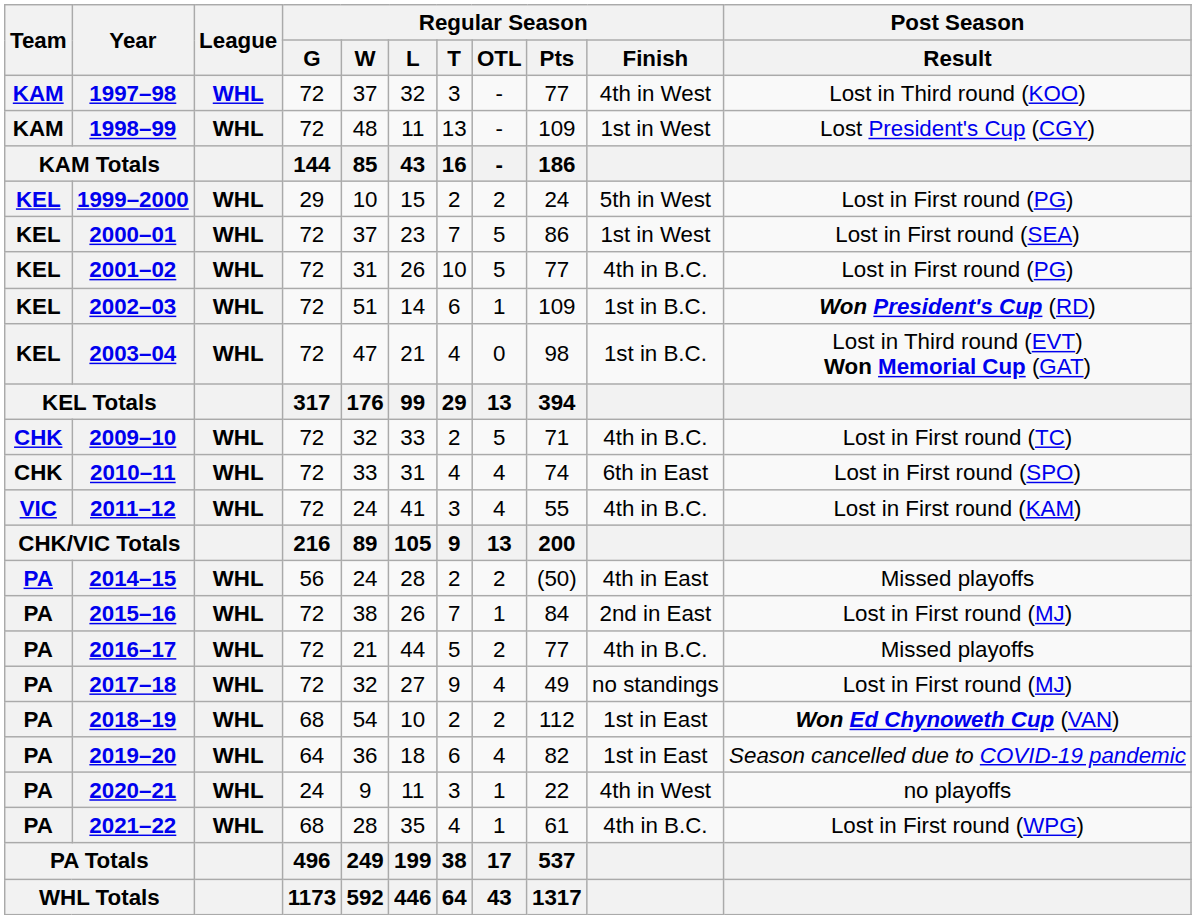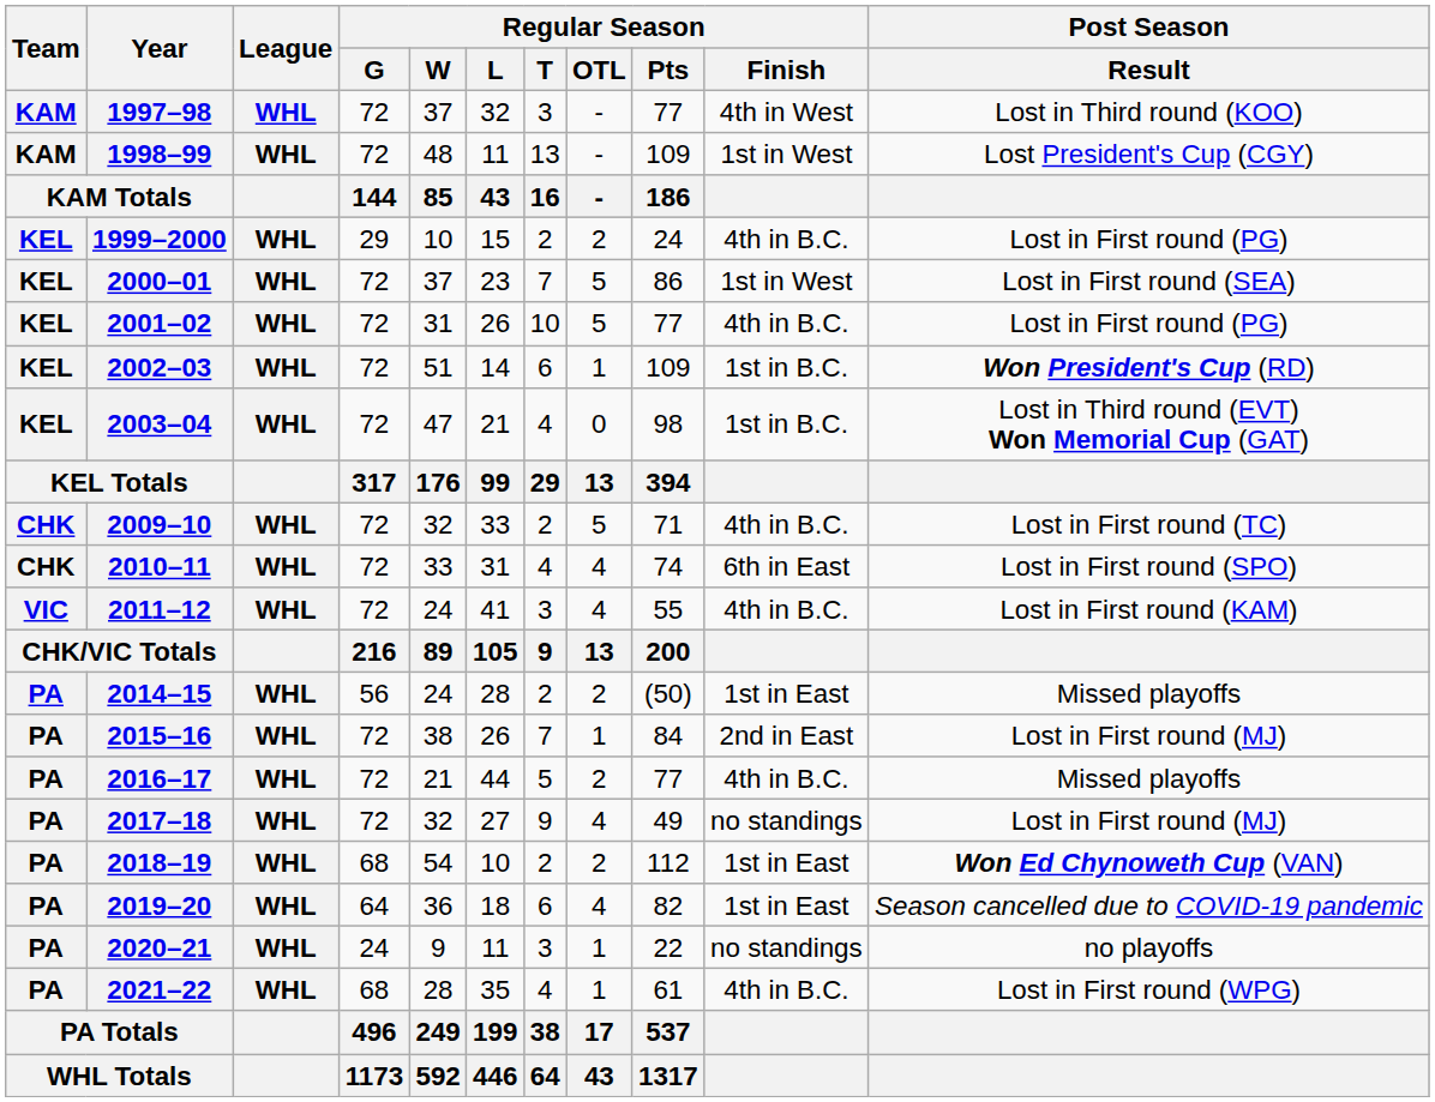 <table class="wikitable" style="font-size: 95%; text-align:center;">
 <tr>
 <th rowspan="2">Team</th>
 <th rowspan="2">Year</th>
 <th rowspan="2">League</th>
 <th colspan="7">Regular Season</th>
 <th colspan="1">Post Season</th>
 </tr>
 <tr>
 <th>G</th>
 <th>W</th>
 <th>L</th>
 <th>T</th>
 <th>OTL</th>
 <th>Pts</th>
 <th>Finish</th>
 <th>Result</th>
 </tr>
 <tr>
 <th><a href='#'>KAM</a></th>
 <th><a href='#'>1997–98</a></th>
 <th><a href='#'>WHL</a></th>
 <td>72</td>
 <td>37</td>
 <td>32</td>
 <td>3</td>
 <td>-</td>
 <td>77</td>
 <td>4th in West</td>
 <td>Lost in Third round (<a href='#'>KOO</a>)</td>
 </tr>
 <tr>
 <th>KAM</th>
 <th><a href='#'>1998–99</a></th>
 <th>WHL</th>
 <td>72</td>
 <td>48</td>
 <td>11</td>
 <td>13</td>
 <td>-</td>
 <td>109</td>
 <td>1st in West</td>
 <td>Lost <a href='#'>President's Cup</a> (<a href='#'>CGY</a>)</td>
 </tr>
 <tr>
 <th colspan="2">KAM Totals</th>
 <th></th>
 <th>144</th>
 <th>85</th>
 <th>43</th>
 <th>16</th>
 <th>-</th>
 <th>186</th>
 <th></th>
 <th></th>
 </tr>
 <tr>
 <th><a href='#'>KEL</a></th>
 <th><a href='#'>1999–2000</a></th>
 <th>WHL</th>
 <td>29</td>
 <td>10</td>
 <td>15</td>
 <td>2</td>
 <td>2</td>
 <td>24</td>
-<td>5th in West</td>
+<td>4th in B.C.</td>
 <td>Lost in First round (<a href='#'>PG</a>)</td>
 </tr>
 <tr>
 <th>KEL</th>
 <th><a href='#'>2000–01</a></th>
 <th>WHL</th>
 <td>72</td>
 <td>37</td>
 <td>23</td>
 <td>7</td>
 <td>5</td>
 <td>86</td>
 <td>1st in West</td>
 <td>Lost in First round (<a href='#'>SEA</a>)</td>
 </tr>
 <tr>
 <th>KEL</th>
 <th><a href='#'>2001–02</a></th>
 <th>WHL</th>
 <td>72</td>
 <td>31</td>
 <td>26</td>
 <td>10</td>
 <td>5</td>
 <td>77</td>
 <td>4th in B.C.</td>
 <td>Lost in First round (<a href='#'>PG</a>)</td>
 </tr>
 <tr>
 <th>KEL</th>
 <th><a href='#'>2002–03</a></th>
 <th>WHL</th>
 <td>72</td>
 <td>51</td>
 <td>14</td>
 <td>6</td>
 <td>1</td>
 <td>109</td>
 <td>1st in B.C.</td>
 <td><strong><em>Won <a href='#'>President's Cup</a></em></strong> (<a href='#'>RD</a>)</td>
 </tr>
 <tr>
 <th>KEL</th>
 <th><a href='#'>2003–04</a></th>
 <th>WHL</th>
 <td>72</td>
 <td>47</td>
 <td>21</td>
 <td>4</td>
 <td>0</td>
 <td>98</td>
 <td>1st in B.C.</td>
 <td>Lost in Third round (<a href='#'>EVT</a>)<br> <strong>Won <a href='#'>Memorial Cup</a></strong> (<a href='#'>GAT</a>)</td>
 </tr>
 <tr>
 <th colspan="2">KEL Totals</th>
 <th></th>
 <th>317</th>
 <th>176</th>
 <th>99</th>
 <th>29</th>
 <th>13</th>
 <th>394</th>
 <th></th>
 <th></th>
 </tr>
 <tr>
 <th><a href='#'>CHK</a></th>
 <th><a href='#'>2009–10</a></th>
 <th>WHL</th>
 <td>72</td>
 <td>32</td>
 <td>33</td>
 <td>2</td>
 <td>5</td>
 <td>71</td>
 <td>4th in B.C.</td>
 <td>Lost in First round (<a href='#'>TC</a>)</td>
 </tr>
 <tr>
 <th>CHK</th>
 <th><a href='#'>2010–11</a></th>
 <th>WHL</th>
 <td>72</td>
 <td>33</td>
 <td>31</td>
 <td>4</td>
 <td>4</td>
 <td>74</td>
 <td>6th in East</td>
 <td>Lost in First round (<a href='#'>SPO</a>)</td>
 </tr>
 <tr>
 <th><a href='#'>VIC</a></th>
 <th><a href='#'>2011–12</a></th>
 <th>WHL</th>
 <td>72</td>
 <td>24</td>
 <td>41</td>
 <td>3</td>
 <td>4</td>
 <td>55</td>
 <td>4th in B.C.</td>
 <td>Lost in First round (<a href='#'>KAM</a>)</td>
 </tr>
 <tr>
 <th colspan="2">CHK/VIC Totals</th>
 <th></th>
 <th>216</th>
 <th>89</th>
 <th>105</th>
 <th>9</th>
 <th>13</th>
 <th>200</th>
 <th></th>
 <th></th>
 </tr>
 <tr>
 <th><a href='#'>PA</a></th>
 <th><a href='#'>2014–15</a></th>
 <th>WHL</th>
 <td>56</td>
 <td>24</td>
 <td>28</td>
 <td>2</td>
 <td>2</td>
 <td>(50)</td>
-<td>4th in East</td>
+<td>1st in East</td>
 <td>Missed playoffs</td>
 </tr>
 <tr>
 <th>PA</th>
 <th><a href='#'>2015–16</a></th>
 <th>WHL</th>
 <td>72</td>
 <td>38</td>
 <td>26</td>
 <td>7</td>
 <td>1</td>
 <td>84</td>
 <td>2nd in East</td>
 <td>Lost in First round (<a href='#'>MJ</a>)</td>
 </tr>
 <tr>
 <th>PA</th>
 <th><a href='#'>2016–17</a></th>
 <th>WHL</th>
 <td>72</td>
 <td>21</td>
 <td>44</td>
 <td>5</td>
 <td>2</td>
 <td>77</td>
 <td>4th in B.C.</td>
 <td>Missed playoffs</td>
 </tr>
 <tr>
 <th>PA</th>
 <th><a href='#'>2017–18</a></th>
 <th>WHL</th>
 <td>72</td>
 <td>32</td>
 <td>27</td>
 <td>9</td>
 <td>4</td>
 <td>49</td>
 <td>no standings</td>
 <td>Lost in First round (<a href='#'>MJ</a>)</td>
 </tr>
 <tr>
 <th>PA</th>
 <th><a href='#'>2018–19</a></th>
 <th>WHL</th>
 <td>68</td>
 <td>54</td>
 <td>10</td>
 <td>2</td>
 <td>2</td>
 <td>112</td>
 <td>1st in East</td>
 <td><strong><em>Won <a href='#'>Ed Chynoweth Cup</a></em></strong> (<a href='#'>VAN</a>)</td>
 </tr>
 <tr>
 <th>PA</th>
 <th><a href='#'>2019–20</a></th>
 <th>WHL</th>
 <td>64</td>
 <td>36</td>
 <td>18</td>
 <td>6</td>
 <td>4</td>
 <td>82</td>
 <td>1st in East</td>
 <td><em>Season cancelled due to <a href='#'>COVID-19 pandemic</a></em></td>
 </tr>
 <tr>
 <th>PA</th>
 <th><a href='#'>2020–21</a></th>
 <th>WHL</th>
 <td>24</td>
 <td>9</td>
 <td>11</td>
 <td>3</td>
 <td>1</td>
 <td>22</td>
-<td>4th in West</td>
+<td>no standings</td>
 <td>no playoffs</td>
 </tr>
 <tr>
 <th>PA</th>
 <th><a href='#'>2021–22</a></th>
 <th>WHL</th>
 <td>68</td>
 <td>28</td>
 <td>35</td>
 <td>4</td>
 <td>1</td>
 <td>61</td>
 <td>4th in B.C.</td>
 <td>Lost in First round (<a href='#'>WPG</a>)</td>
 </tr>
 <tr>
 <th colspan="2">PA Totals</th>
 <th></th>
 <th>496</th>
 <th>249</th>
 <th>199</th>
 <th>38</th>
 <th>17</th>
 <th>537</th>
 <th></th>
 <th></th>
 </tr>
 <tr>
 <th colspan="2">WHL Totals</th>
 <th></th>
 <th>1173</th>
 <th>592</th>
 <th>446</th>
 <th>64</th>
 <th>43</th>
 <th>1317</th>
 <th></th>
 <th></th>
 </tr>
 </table>
